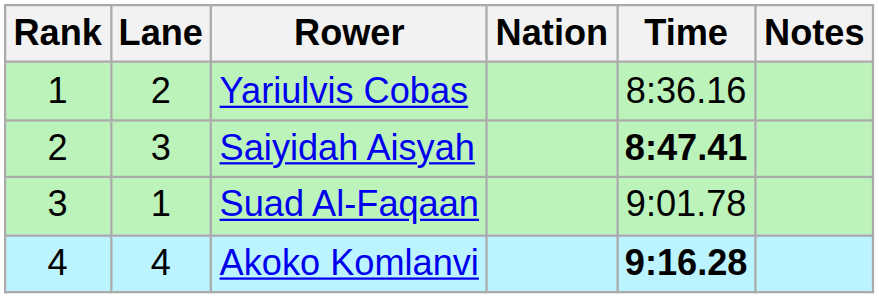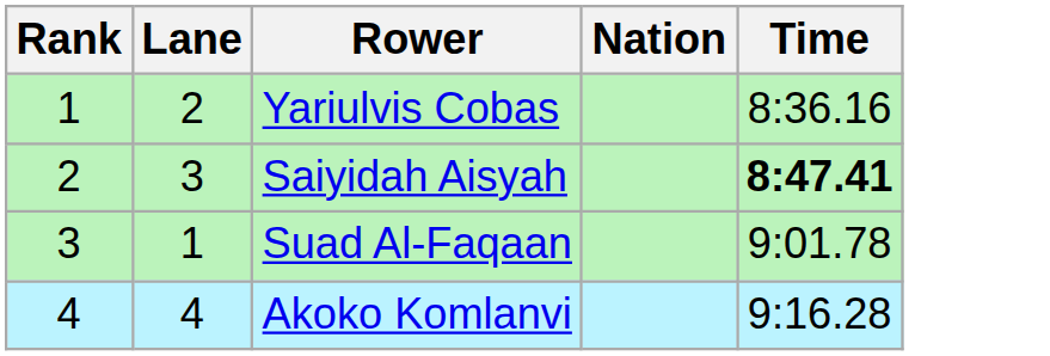 <table class="wikitable sortable" style="text-align:center">
 <tr>
 <th>Rank</th>
 <th>Lane</th>
 <th>Rower</th>
 <th>Nation</th>
 <th>Time</th>
-<th>Notes</th>
 </tr>
 <tr bgcolor="bbf3bb">
 <td>1</td>
 <td>2</td>
 <td align=left><a href='#'>Yariulvis Cobas</a></td>
 <td align=left></td>
 <td>8:36.16</td>
-<td></td>
 </tr>
 <tr bgcolor="bbf3bb">
 <td>2</td>
 <td>3</td>
 <td align=left><a href='#'>Saiyidah Aisyah</a></td>
 <td align=left></td>
 <td><strong>8:47.41</strong></td>
-<td></td>
 </tr>
 <tr bgcolor="bbf3bb">
 <td>3</td>
 <td>1</td>
 <td align=left><a href='#'>Suad Al-Faqaan</a></td>
 <td align=left></td>
 <td>9:01.78</td>
-<td></td>
 </tr>
 <tr bgcolor="bbf3ff">
 <td>4</td>
 <td>4</td>
 <td align=left><a href='#'>Akoko Komlanvi</a></td>
 <td align=left></td>
-<td><strong>9:16.28</strong></td>
-<td></td>
+<td>9:16.28</td>
 </tr>
 </table>
